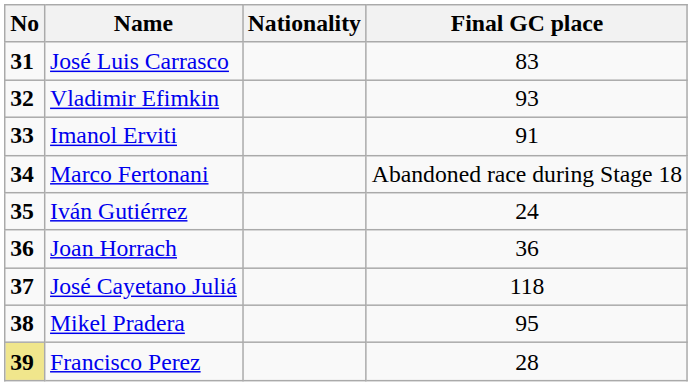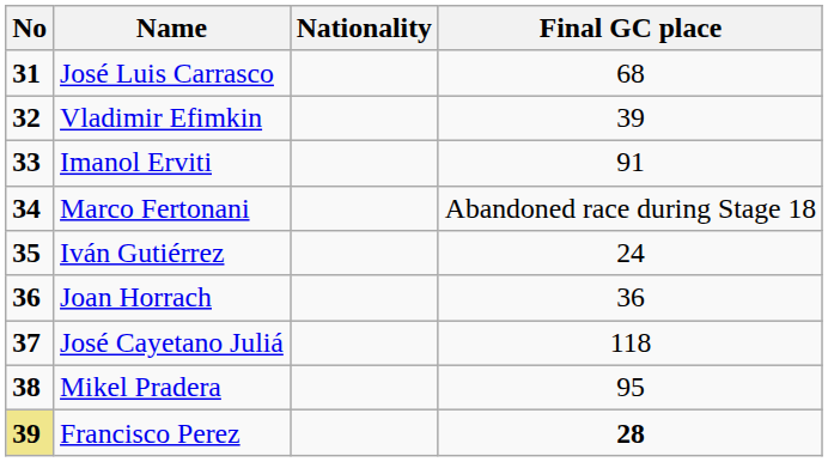 <table class="wikitable">
 <tr>
 <th>No</th>
 <th>Name</th>
 <th>Nationality</th>
 <th>Final GC place</th>
 </tr>
 <tr --->
 <td><strong>31</strong></td>
 <td><a href='#'>José Luis Carrasco</a></td>
 <td></td>
-<td align="center">83</td>
+<td align="center">68</td>
 </tr>
 <tr --->
 <td><strong>32</strong></td>
 <td><a href='#'>Vladimir Efimkin</a></td>
 <td></td>
-<td align="center">93</td>
+<td align="center">39</td>
 </tr>
 <tr --->
 <td><strong>33</strong></td>
 <td><a href='#'>Imanol Erviti</a></td>
 <td></td>
 <td align="center">91</td>
 </tr>
 <tr --->
 <td><strong>34</strong></td>
 <td><a href='#'>Marco Fertonani</a></td>
 <td></td>
 <td align="center">Abandoned race during Stage 18</td>
 </tr>
 <tr --->
 <td><strong>35</strong></td>
 <td><a href='#'>Iván Gutiérrez</a></td>
 <td></td>
 <td align="center">24</td>
 </tr>
 <tr --->
 <td><strong>36</strong></td>
 <td><a href='#'>Joan Horrach</a></td>
 <td></td>
 <td align="center">36</td>
 </tr>
 <tr --->
 <td><strong>37</strong></td>
 <td><a href='#'>José Cayetano Juliá</a></td>
 <td></td>
 <td align="center">118</td>
 </tr>
 <tr --->
 <td><strong>38</strong></td>
 <td><a href='#'>Mikel Pradera</a></td>
 <td></td>
 <td align="center">95</td>
 </tr>
 <tr --->
 <td style="background: khaki;"><strong>39</strong></td>
 <td><a href='#'>Francisco Perez</a></td>
 <td></td>
-<td align="center">28</td>
+<td align="center"><strong>28</strong></td>
 </tr>
 </table>
